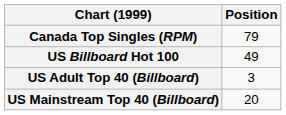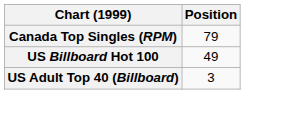 <table class="wikitable sortable plainrowheaders" style="text-align:center">
 <tr>
 <th>Chart (1999)</th>
 <th>Position</th>
 </tr>
 <tr>
 <th scope="row">Canada Top Singles (<em>RPM</em>)</th>
 <td>79</td>
 </tr>
 <tr>
 <th scope="row">US <em>Billboard</em> Hot 100</th>
 <td>49</td>
 </tr>
 <tr>
 <th scope="row">US Adult Top 40 (<em>Billboard</em>)</th>
 <td>3</td>
 </tr>
-<tr>
-<th scope="row">US Mainstream Top 40 (<em>Billboard</em>)</th>
-<td>20</td>
-</tr>
 </table>
